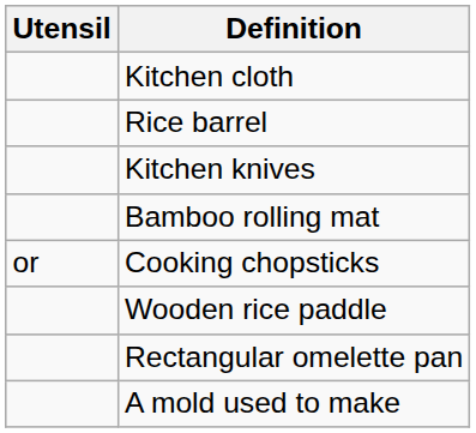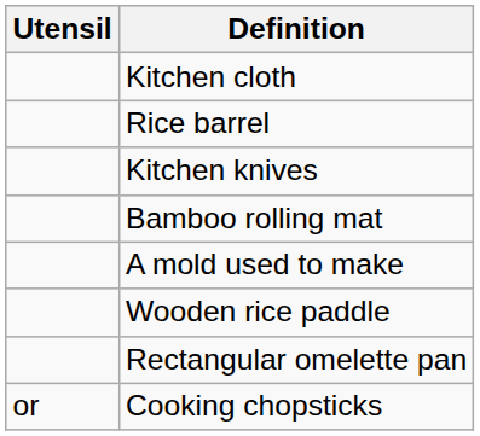 <table class="wikitable">
 <tr>
 <th>Utensil</th>
 <th>Definition</th>
 </tr>
 <tr>
 <td></td>
 <td>Kitchen cloth</td>
 </tr>
 <tr>
 <td></td>
 <td>Rice barrel</td>
 </tr>
 <tr>
 <td></td>
 <td>Kitchen knives</td>
 </tr>
 <tr>
 <td></td>
 <td>Bamboo rolling mat</td>
 </tr>
 <tr>
-<td> or </td>
-<td>Cooking chopsticks</td>
+<td></td>
+<td>A mold used to make </td>
 </tr>
 <tr>
 <td></td>
 <td>Wooden rice paddle</td>
 </tr>
 <tr>
 <td></td>
 <td>Rectangular omelette pan</td>
 </tr>
 <tr>
-<td></td>
-<td>A mold used to make </td>
+<td> or </td>
+<td>Cooking chopsticks</td>
 </tr>
 </table>
